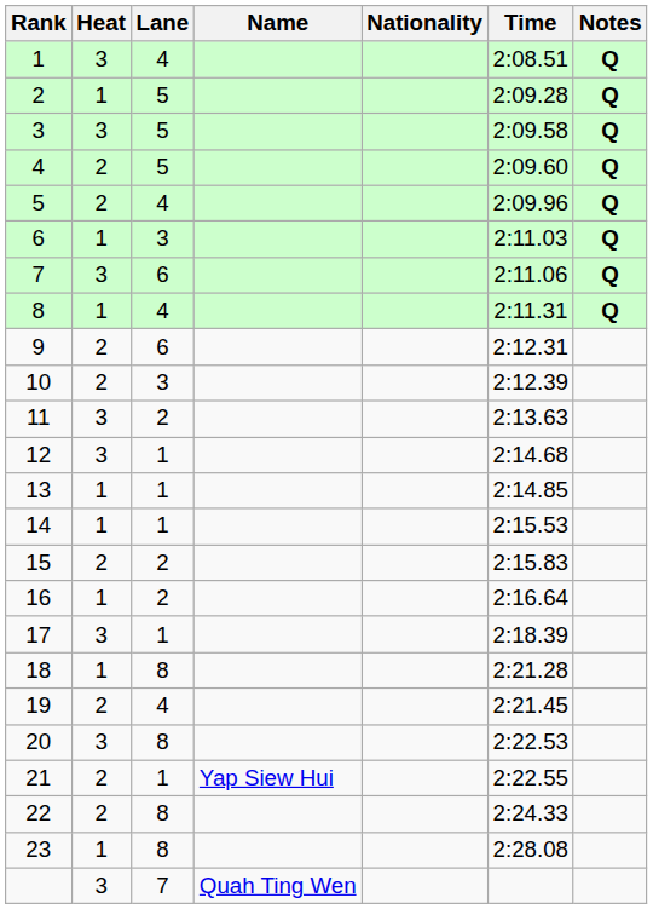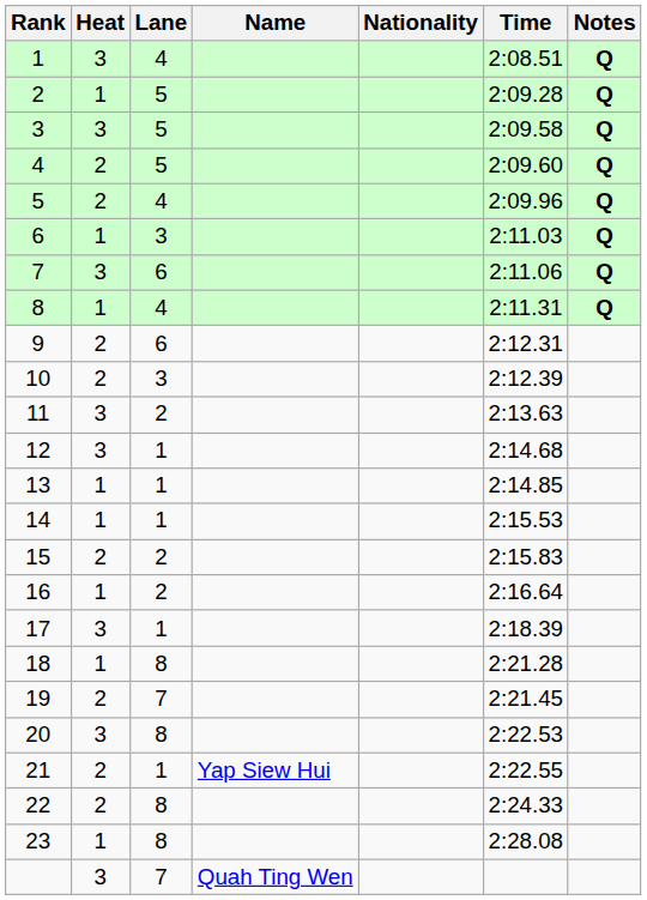 <table class="wikitable sortable" style="text-align:center">
 <tr>
 <th>Rank</th>
 <th>Heat</th>
 <th>Lane</th>
 <th>Name</th>
 <th>Nationality</th>
 <th>Time</th>
 <th>Notes</th>
 </tr>
 <tr bgcolor=ccffcc>
 <td>1</td>
 <td>3</td>
 <td>4</td>
 <td align=left></td>
 <td align=left></td>
 <td>2:08.51</td>
 <td><strong>Q</strong></td>
 </tr>
 <tr bgcolor=ccffcc>
 <td>2</td>
 <td>1</td>
 <td>5</td>
 <td align=left></td>
 <td align=left></td>
 <td>2:09.28</td>
 <td><strong>Q</strong></td>
 </tr>
 <tr bgcolor=ccffcc>
 <td>3</td>
 <td>3</td>
 <td>5</td>
 <td align=left></td>
 <td align=left></td>
 <td>2:09.58</td>
 <td><strong>Q</strong></td>
 </tr>
 <tr bgcolor=ccffcc>
 <td>4</td>
 <td>2</td>
 <td>5</td>
 <td align=left></td>
 <td align=left></td>
 <td>2:09.60</td>
 <td><strong>Q</strong></td>
 </tr>
 <tr bgcolor=ccffcc>
 <td>5</td>
 <td>2</td>
 <td>4</td>
 <td align=left></td>
 <td align=left></td>
 <td>2:09.96</td>
 <td><strong>Q</strong></td>
 </tr>
 <tr bgcolor=ccffcc>
 <td>6</td>
 <td>1</td>
 <td>3</td>
 <td align=left></td>
 <td align=left></td>
 <td>2:11.03</td>
 <td><strong>Q</strong></td>
 </tr>
 <tr bgcolor=ccffcc>
 <td>7</td>
 <td>3</td>
 <td>6</td>
 <td align=left></td>
 <td align=left></td>
 <td>2:11.06</td>
 <td><strong>Q</strong></td>
 </tr>
 <tr bgcolor=ccffcc>
 <td>8</td>
 <td>1</td>
 <td>4</td>
 <td align=left></td>
 <td align=left></td>
 <td>2:11.31</td>
 <td><strong>Q</strong></td>
 </tr>
 <tr>
 <td>9</td>
 <td>2</td>
 <td>6</td>
 <td align=left></td>
 <td align=left></td>
 <td>2:12.31</td>
 <td></td>
 </tr>
 <tr>
 <td>10</td>
 <td>2</td>
 <td>3</td>
 <td align=left></td>
 <td align=left></td>
 <td>2:12.39</td>
 <td></td>
 </tr>
 <tr>
 <td>11</td>
 <td>3</td>
 <td>2</td>
 <td align=left></td>
 <td align=left></td>
 <td>2:13.63</td>
 <td></td>
 </tr>
 <tr>
 <td>12</td>
 <td>3</td>
 <td>1</td>
 <td align=left></td>
 <td align=left></td>
 <td>2:14.68</td>
 <td></td>
 </tr>
 <tr>
 <td>13</td>
 <td>1</td>
 <td>1</td>
 <td align=left></td>
 <td align=left></td>
 <td>2:14.85</td>
 <td></td>
 </tr>
 <tr>
 <td>14</td>
 <td>1</td>
 <td>1</td>
 <td align=left></td>
 <td align=left></td>
 <td>2:15.53</td>
 <td></td>
 </tr>
 <tr>
 <td>15</td>
 <td>2</td>
 <td>2</td>
 <td align=left></td>
 <td align=left></td>
 <td>2:15.83</td>
 <td></td>
 </tr>
 <tr>
 <td>16</td>
 <td>1</td>
 <td>2</td>
 <td align=left></td>
 <td align=left></td>
 <td>2:16.64</td>
 <td></td>
 </tr>
 <tr>
 <td>17</td>
 <td>3</td>
 <td>1</td>
 <td align=left></td>
 <td align=left></td>
 <td>2:18.39</td>
 <td></td>
 </tr>
 <tr>
 <td>18</td>
 <td>1</td>
 <td>8</td>
 <td align=left></td>
 <td align=left></td>
 <td>2:21.28</td>
 <td></td>
 </tr>
 <tr>
 <td>19</td>
 <td>2</td>
-<td>4</td>
+<td>7</td>
 <td align=left></td>
 <td align=left></td>
 <td>2:21.45</td>
 <td></td>
 </tr>
 <tr>
 <td>20</td>
 <td>3</td>
 <td>8</td>
 <td align=left></td>
 <td align=left></td>
 <td>2:22.53</td>
 <td></td>
 </tr>
 <tr>
 <td>21</td>
 <td>2</td>
 <td>1</td>
 <td align=left><a href='#'>Yap Siew Hui</a></td>
 <td align=left></td>
 <td>2:22.55</td>
 <td></td>
 </tr>
 <tr>
 <td>22</td>
 <td>2</td>
 <td>8</td>
 <td align=left></td>
 <td align=left></td>
 <td>2:24.33</td>
 <td></td>
 </tr>
 <tr>
 <td>23</td>
 <td>1</td>
 <td>8</td>
 <td align=left></td>
 <td align=left></td>
 <td>2:28.08</td>
 <td></td>
 </tr>
 <tr>
 <td></td>
 <td>3</td>
 <td>7</td>
 <td align=left><a href='#'>Quah Ting Wen</a></td>
 <td align=left></td>
 <td></td>
 <td></td>
 </tr>
 </table>
